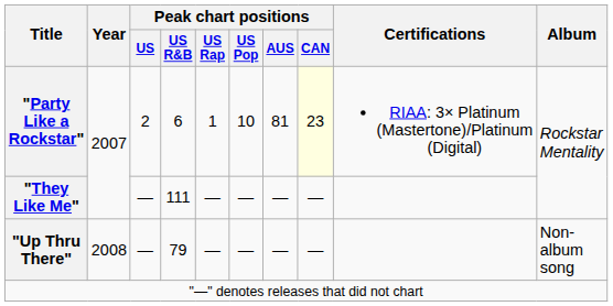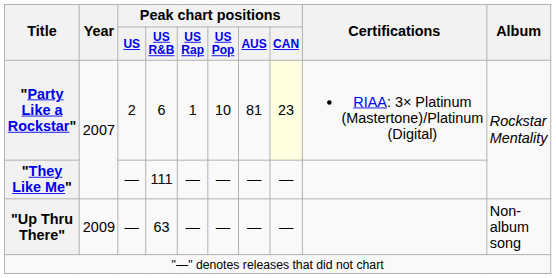 <table class="wikitable plainrowheaders" style="text-align:center;">
 <tr>
 <th rowspan="2">Title</th>
 <th rowspan="2">Year</th>
 <th colspan="6">Peak chart positions</th>
 <th rowspan="2">Certifications</th>
 <th rowspan="2">Album</th>
 </tr>
 <tr style=font-size:smaller;>
 <th width="30"><a href='#'>US</a><br></th>
 <th width="30"><a href='#'>US R&B</a><br></th>
 <th width="30"><a href='#'>US Rap</a><br></th>
 <th width="30"><a href='#'>US Pop</a><br></th>
 <th width="30"><a href='#'>AUS</a><br></th>
 <th width="30"><a href='#'>CAN</a><br></th>
 </tr>
 <tr>
 <th scope="row">"<a href='#'>Party Like a Rockstar</a>"</th>
 <td rowspan="2">2007</td>
 <td>2</td>
 <td>6</td>
 <td>1</td>
 <td>10</td>
 <td>81</td>
 <td style="background: lightyellow;">23</td>
 <td><br><ul><li><a href='#'>RIAA</a>: 3× Platinum (Mastertone)/Platinum (Digital)</li></ul></td>
 <td align="left" rowspan="2"><em>Rockstar Mentality</em></td>
 </tr>
 <tr>
 <th scope="row">"<a href='#'>They Like Me</a>"</th>
 <td>—</td>
 <td>111</td>
 <td>—</td>
 <td>—</td>
 <td>—</td>
 <td>—</td>
 <td></td>
 </tr>
 <tr>
 <th scope="row">"Up Thru There"</th>
-<td>2008</td>
+<td>2009</td>
 <td>—</td>
-<td>79</td>
+<td>63</td>
 <td>—</td>
 <td>—</td>
 <td>—</td>
 <td>—</td>
 <td></td>
 <td align="left">Non-album song</td>
 </tr>
 <tr>
 <td colspan="11" style="font-size:85%">"—" denotes releases that did not chart</td>
 </tr>
 </table>
